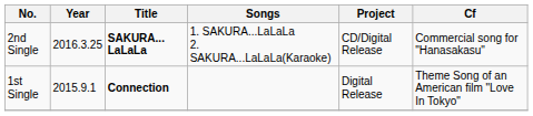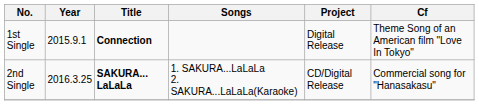 <table class="wikitable" style="font-size:small">
 <tr>
 <th>No.</th>
 <th>Year</th>
 <th>Title</th>
 <th>Songs</th>
 <th>Project</th>
 <th width="22%">Cf</th>
 </tr>
 <tr>
+<td>1st Single</td>
+<td>2015.9.1</td>
+<td><strong>Connection</strong></td>
+<td><br></td>
+<td>Digital Release</td>
+<td>Theme Song of an American film "Love In Tokyo"</td>
+</tr>
+<tr>
 <td>2nd Single</td>
 <td>2016.3.25</td>
 <td><strong>SAKURA... LaLaLa</strong><br></td>
 <td>1. SAKURA...LaLaLa<br>2. SAKURA...LaLaLa(Karaoke)</td>
 <td>CD/Digital Release<br></td>
 <td>Commercial song for "Hanasakasu"</td>
 </tr>
 <tr>
-<td>1st Single</td>
-<td>2015.9.1</td>
-<td><strong>Connection</strong></td>
-<td><br></td>
-<td>Digital Release</td>
-<td>Theme Song of an American film "Love In Tokyo"</td>
-</tr>
-<tr>
 </tr>
 </table>
